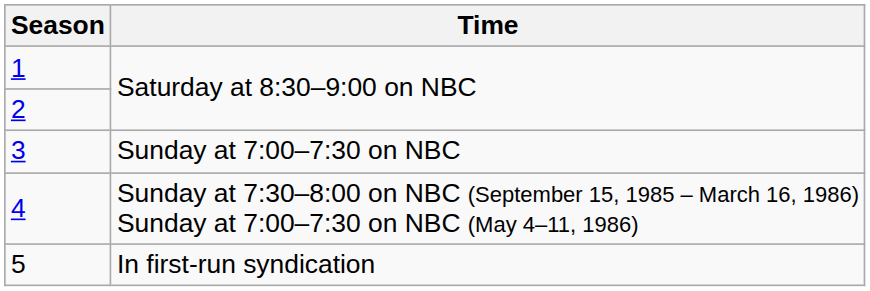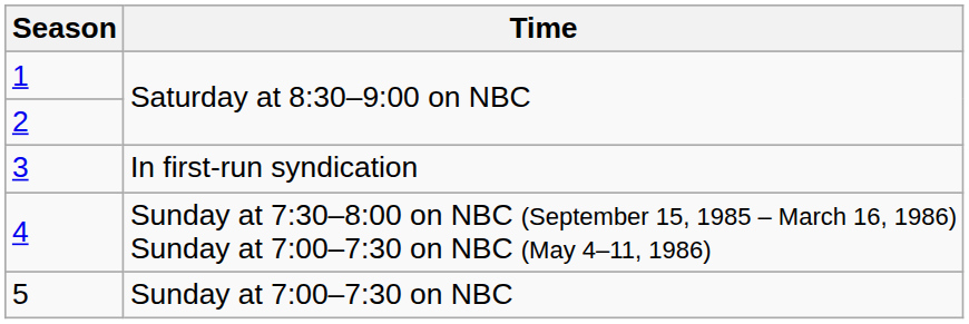 <table class="wikitable">
 <tr>
 <th>Season</th>
 <th>Time</th>
 </tr>
 <tr>
 <td><a href='#'>1</a></td>
 <td rowspan="2">Saturday at 8:30–9:00 on NBC</td>
 </tr>
 <tr>
 <td><a href='#'>2</a></td>
 </tr>
 <tr>
 <td><a href='#'>3</a></td>
-<td>Sunday at 7:00–7:30 on NBC</td>
+<td>In first-run syndication</td>
 </tr>
 <tr>
 <td><a href='#'>4</a></td>
 <td>Sunday at 7:30–8:00 on NBC <small>(September 15, 1985 – March 16, 1986)</small><br>Sunday at 7:00–7:30 on NBC <small>(May 4–11, 1986)</small></td>
 </tr>
 <tr>
 <td>5</td>
-<td>In first-run syndication</td>
+<td>Sunday at 7:00–7:30 on NBC</td>
 </tr>
 </table>
